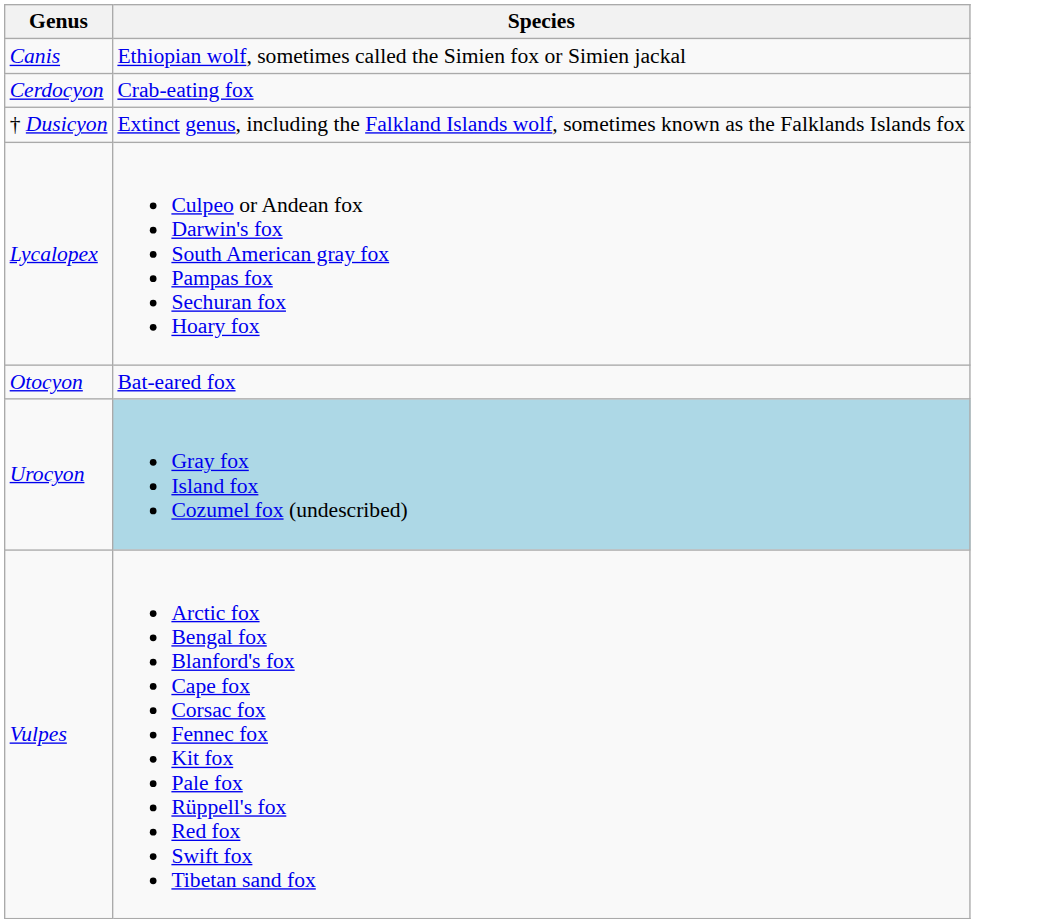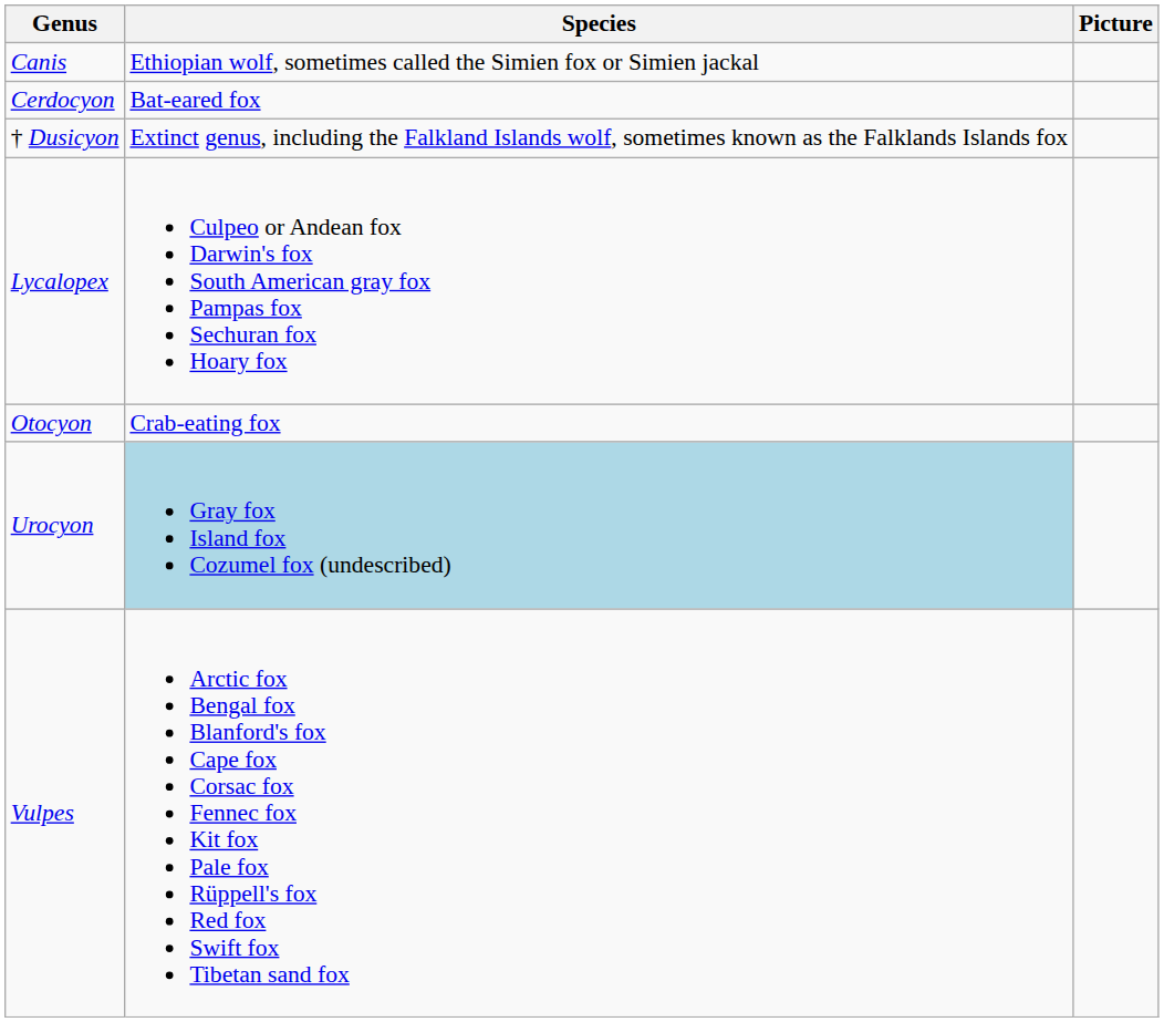 <table class="wikitable">
 <tr>
 <th>Genus</th>
 <th>Species</th>
+<th>Picture</th>
 </tr>
 <tr>
 <td><em><a href='#'>Canis</a></em></td>
 <td><a href='#'>Ethiopian wolf</a>, sometimes called the Simien fox or Simien jackal</td>
+<td></td>
 </tr>
 <tr>
 <td><em><a href='#'>Cerdocyon</a></em></td>
-<td><a href='#'>Crab-eating fox</a></td>
+<td><a href='#'>Bat-eared fox</a></td>
+<td></td>
 </tr>
 <tr>
 <td>† <em><a href='#'>Dusicyon</a></em></td>
 <td><a href='#'>Extinct</a> <a href='#'>genus</a>, including the <a href='#'>Falkland Islands wolf</a>, sometimes known as the Falklands Islands fox</td>
+<td></td>
 </tr>
 <tr>
 <td><em><a href='#'>Lycalopex</a></em></td>
 <td><br><ul><li><a href='#'>Culpeo</a> or Andean fox</li><li><a href='#'>Darwin's fox</a></li><li><a href='#'>South American gray fox</a></li><li><a href='#'>Pampas fox</a></li><li><a href='#'>Sechuran fox</a></li><li><a href='#'>Hoary fox</a></li></ul></td>
+<td></td>
 </tr>
 <tr>
 <td><em><a href='#'>Otocyon</a></em></td>
-<td><a href='#'>Bat-eared fox</a></td>
+<td><a href='#'>Crab-eating fox</a></td>
+<td></td>
 </tr>
 <tr>
 <td><em><a href='#'>Urocyon</a></em></td>
 <td style="background: lightblue;"><br><ul><li><a href='#'>Gray fox</a></li><li><a href='#'>Island fox</a></li><li><a href='#'>Cozumel fox</a> (undescribed)</li></ul></td>
+<td></td>
 </tr>
 <tr>
 <td><em><a href='#'>Vulpes</a></em></td>
 <td><br><ul><li><a href='#'>Arctic fox</a></li><li><a href='#'>Bengal fox</a></li><li><a href='#'>Blanford's fox</a></li><li><a href='#'>Cape fox</a></li><li><a href='#'>Corsac fox</a></li><li><a href='#'>Fennec fox</a></li><li><a href='#'>Kit fox</a></li><li><a href='#'>Pale fox</a></li><li><a href='#'>Rüppell's fox</a></li><li><a href='#'>Red fox</a></li><li><a href='#'>Swift fox</a></li><li><a href='#'>Tibetan sand fox</a></li></ul></td>
+<td></td>
 </tr>
 </table>
